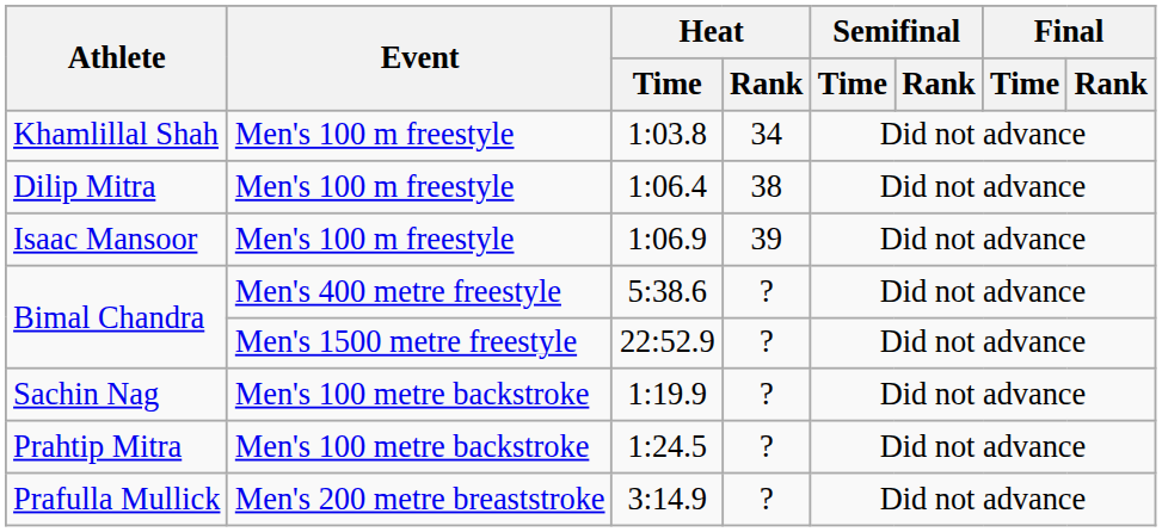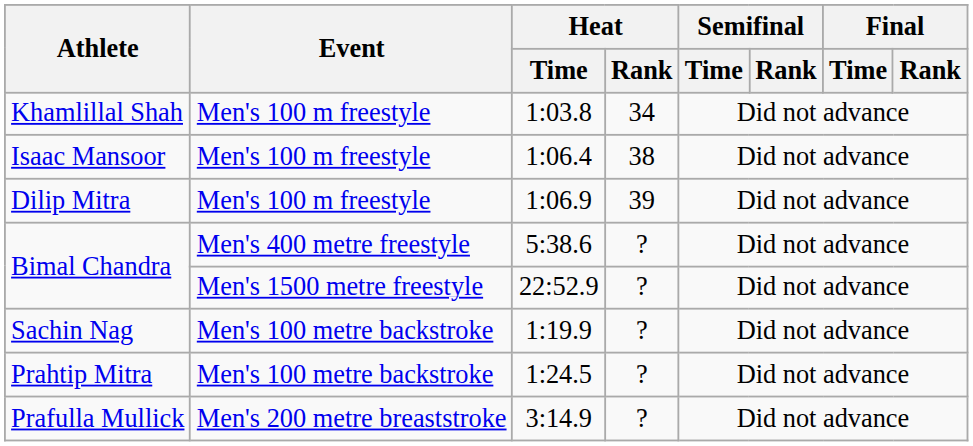 <table class="wikitable"  style="font-size:90%">
 <tr>
 <th rowspan="2">Athlete</th>
 <th rowspan="2">Event</th>
 <th colspan="2">Heat</th>
 <th colspan="2">Semifinal</th>
 <th colspan="2">Final</th>
 </tr>
 <tr>
 <th>Time</th>
 <th>Rank</th>
 <th>Time</th>
 <th>Rank</th>
 <th>Time</th>
 <th>Rank</th>
 </tr>
 <tr>
 <td><a href='#'>Khamlillal Shah</a></td>
 <td><a href='#'>Men's 100 m freestyle</a></td>
 <td align="center">1:03.8</td>
 <td align="center">34</td>
 <td align=center colspan="4">Did not advance</td>
 </tr>
 <tr>
-<td><a href='#'>Dilip Mitra</a></td>
+<td><a href='#'>Isaac Mansoor</a></td>
 <td><a href='#'>Men's 100 m freestyle</a></td>
 <td align="center">1:06.4</td>
 <td align="center">38</td>
 <td align=center colspan="4">Did not advance</td>
 </tr>
 <tr>
-<td><a href='#'>Isaac Mansoor</a></td>
+<td><a href='#'>Dilip Mitra</a></td>
 <td><a href='#'>Men's 100 m freestyle</a></td>
 <td align="center">1:06.9</td>
 <td align="center">39</td>
 <td align=center colspan="4">Did not advance</td>
 </tr>
 <tr>
 <td rowspan ="2"><a href='#'>Bimal Chandra</a></td>
 <td><a href='#'>Men's 400 metre freestyle</a></td>
 <td align="center">5:38.6</td>
 <td align="center">?</td>
 <td align=center colspan="4">Did not advance</td>
 </tr>
 <tr>
 <td><a href='#'>Men's 1500 metre freestyle</a></td>
 <td align="center">22:52.9</td>
 <td align="center">?</td>
 <td align=center colspan="4">Did not advance</td>
 </tr>
 <tr>
 <td><a href='#'>Sachin Nag</a></td>
 <td><a href='#'>Men's 100 metre backstroke</a></td>
 <td align="center">1:19.9</td>
 <td align="center">?</td>
 <td align=center colspan="4">Did not advance</td>
 </tr>
 <tr>
 <td><a href='#'>Prahtip Mitra</a></td>
 <td><a href='#'>Men's 100 metre backstroke</a></td>
 <td align="center">1:24.5</td>
 <td align="center">?</td>
 <td align=center colspan="4">Did not advance</td>
 </tr>
 <tr>
 <td><a href='#'>Prafulla Mullick</a></td>
 <td><a href='#'>Men's 200 metre breaststroke</a></td>
 <td align="center">3:14.9</td>
 <td align="center">?</td>
 <td align=center colspan="4">Did not advance</td>
 </tr>
 </table>
